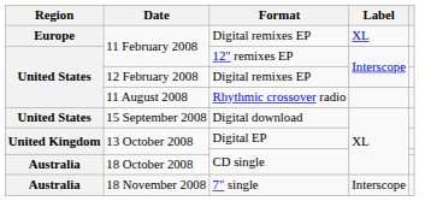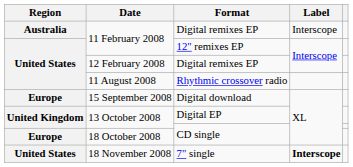 <table class="wikitable plainrowheaders">
 <tr>
 <th scope="col">Region</th>
 <th scope="col">Date</th>
 <th scope="col">Format</th>
 <th scope="col">Label</th>
 <th scope="col"></th>
 </tr>
 <tr>
-<th scope="row">Europe</th>
+<th scope="row">Australia</th>
 <td rowspan="2">11 February 2008</td>
 <td>Digital remixes EP</td>
-<td><a href='#'>XL</a></td>
+<td>Interscope</td>
 <td align="center"></td>
 </tr>
 <tr>
 <th scope="row" rowspan="3">United States</th>
 <td><a href='#'>12"</a> remixes EP</td>
 <td rowspan="2"><a href='#'>Interscope</a></td>
 <td align="center"></td>
 </tr>
 <tr>
 <td>12 February 2008</td>
 <td>Digital remixes EP</td>
 <td align="center"></td>
 </tr>
 <tr>
 <td>11 August 2008</td>
 <td><a href='#'>Rhythmic crossover</a> radio</td>
 <td></td>
 <td align="center"></td>
 </tr>
 <tr>
-<th scope="row">United States</th>
+<th scope="row">Europe</th>
 <td>15 September 2008</td>
 <td>Digital download</td>
 <td rowspan="4">XL</td>
 <td align="center"></td>
 </tr>
 <tr>
 <th scope="row" rowspan="2">United Kingdom</th>
 <td rowspan="2">13 October 2008</td>
 <td>Digital EP</td>
 <td align="center"></td>
 </tr>
 <tr>
 <td rowspan="2">CD single</td>
 <td align="center"></td>
 </tr>
 <tr>
-<th scope="row">Australia</th>
+<th scope="row">Europe</th>
 <td>18 October 2008</td>
 <td align="center"></td>
 </tr>
 <tr>
-<th scope="row">Australia</th>
+<th scope="row">United States</th>
 <td>18 November 2008</td>
 <td><a href='#'>7"</a> single</td>
-<td>Interscope</td>
+<td><strong>Interscope</strong></td>
 <td align="center"></td>
 </tr>
 </table>
